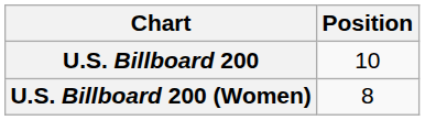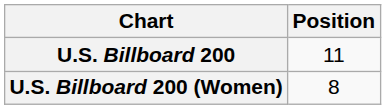 <table class="wikitable sortable plainrowheaders" style="text-align:center">
 <tr>
 <th>Chart</th>
 <th>Position</th>
 </tr>
 <tr>
 <th scope="row">U.S. <em>Billboard</em> 200</th>
-<td>10</td>
+<td>11</td>
 </tr>
 <tr>
 <th scope="row">U.S. <em>Billboard</em> 200 (Women)</th>
 <td>8</td>
 </tr>
 </table>
